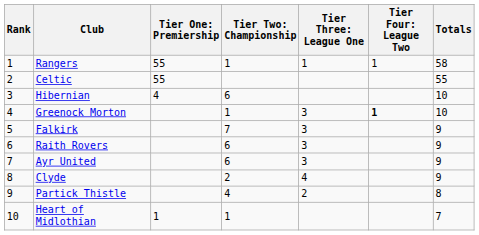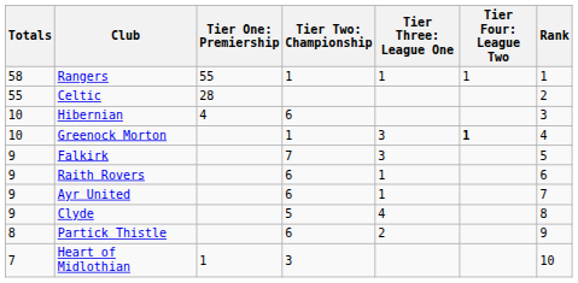 <table class="wikitable">
 <tr>
-<th>Rank</th>
+<th>Totals</th>
 <th>Club</th>
 <th>Tier One:<br>Premiership</th>
 <th>Tier Two:<br>Championship</th>
 <th>Tier Three:<br>League One</th>
 <th>Tier Four:<br>League Two</th>
-<th>Totals</th>
+<th>Rank</th>
 </tr>
 <tr>
-<td>1</td>
+<td>58</td>
 <td><a href='#'>Rangers</a></td>
 <td>55</td>
 <td>1</td>
 <td>1</td>
 <td>1</td>
-<td>58</td>
+<td>1</td>
 </tr>
 <tr>
-<td>2</td>
+<td>55</td>
 <td><a href='#'>Celtic</a></td>
-<td>55</td>
+<td>28</td>
 <td></td>
 <td></td>
 <td></td>
-<td>55</td>
+<td>2</td>
 </tr>
 <tr>
-<td>3</td>
+<td>10</td>
 <td><a href='#'>Hibernian</a></td>
 <td>4</td>
 <td>6</td>
 <td></td>
 <td></td>
-<td>10</td>
+<td>3</td>
 </tr>
 <tr>
-<td>4</td>
+<td>10</td>
 <td><a href='#'>Greenock Morton</a></td>
 <td></td>
 <td>1</td>
 <td>3</td>
 <td><strong>1</strong></td>
-<td>10</td>
+<td>4</td>
 </tr>
 <tr>
-<td>5</td>
+<td>9</td>
 <td><a href='#'>Falkirk</a></td>
 <td></td>
 <td>7</td>
 <td>3</td>
 <td></td>
-<td>9</td>
+<td>5</td>
 </tr>
 <tr>
-<td>6</td>
+<td>9</td>
 <td><a href='#'>Raith Rovers</a></td>
 <td></td>
 <td>6</td>
-<td>3</td>
+<td>1</td>
+<td></td>
+<td>6</td>
+</tr>
+<tr>
+<td>9</td>
+<td><a href='#'>Ayr United</a></td>
+<td></td>
+<td>6</td>
+<td>1</td>
+<td></td>
+<td>7</td>
+</tr>
+<tr>
+<td>9</td>
+<td><a href='#'>Clyde</a></td>
+<td></td>
+<td>5</td>
+<td>4</td>
+<td></td>
+<td>8</td>
+</tr>
+<tr>
+<td>8</td>
+<td><a href='#'>Partick Thistle</a></td>
+<td></td>
+<td>6</td>
+<td>2</td>
 <td></td>
 <td>9</td>
 </tr>
 <tr>
 <td>7</td>
-<td><a href='#'>Ayr United</a></td>
-<td></td>
-<td>6</td>
+<td><a href='#'>Heart of Midlothian</a></td>
+<td>1</td>
 <td>3</td>
 <td></td>
-<td>9</td>
-</tr>
-<tr>
-<td>8</td>
-<td><a href='#'>Clyde</a></td>
 <td></td>
-<td>2</td>
-<td>4</td>
-<td></td>
-<td>9</td>
-</tr>
-<tr>
-<td>9</td>
-<td><a href='#'>Partick Thistle</a></td>
-<td></td>
-<td>4</td>
-<td>2</td>
-<td></td>
-<td>8</td>
-</tr>
-<tr>
 <td>10</td>
-<td><a href='#'>Heart of Midlothian</a></td>
-<td>1</td>
-<td>1</td>
-<td></td>
-<td></td>
-<td>7</td>
 </tr>
 </table>
